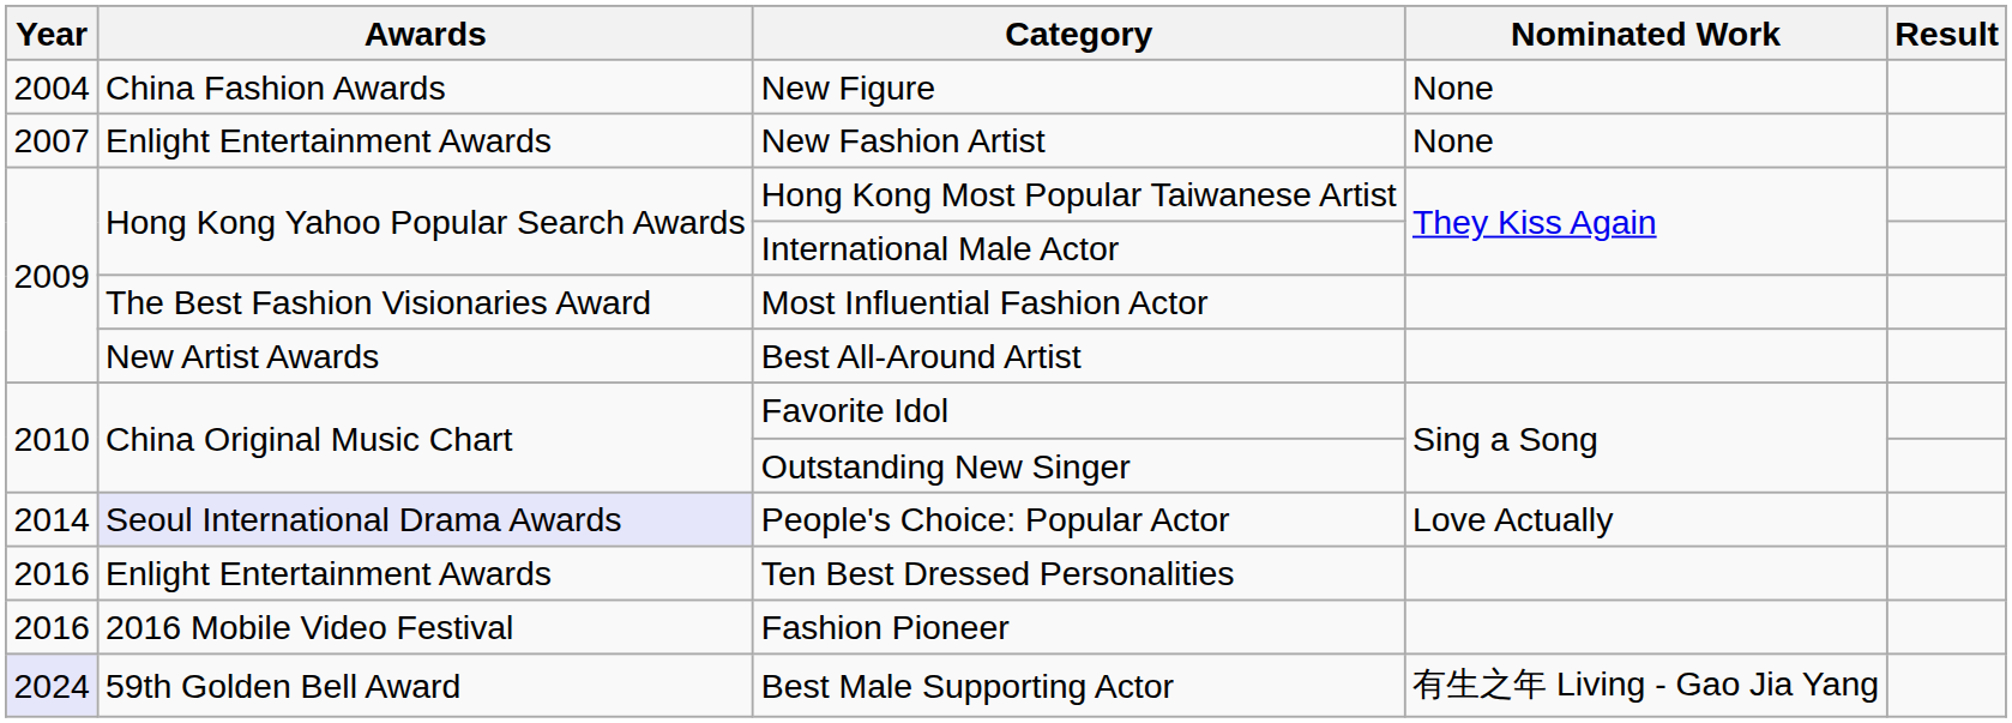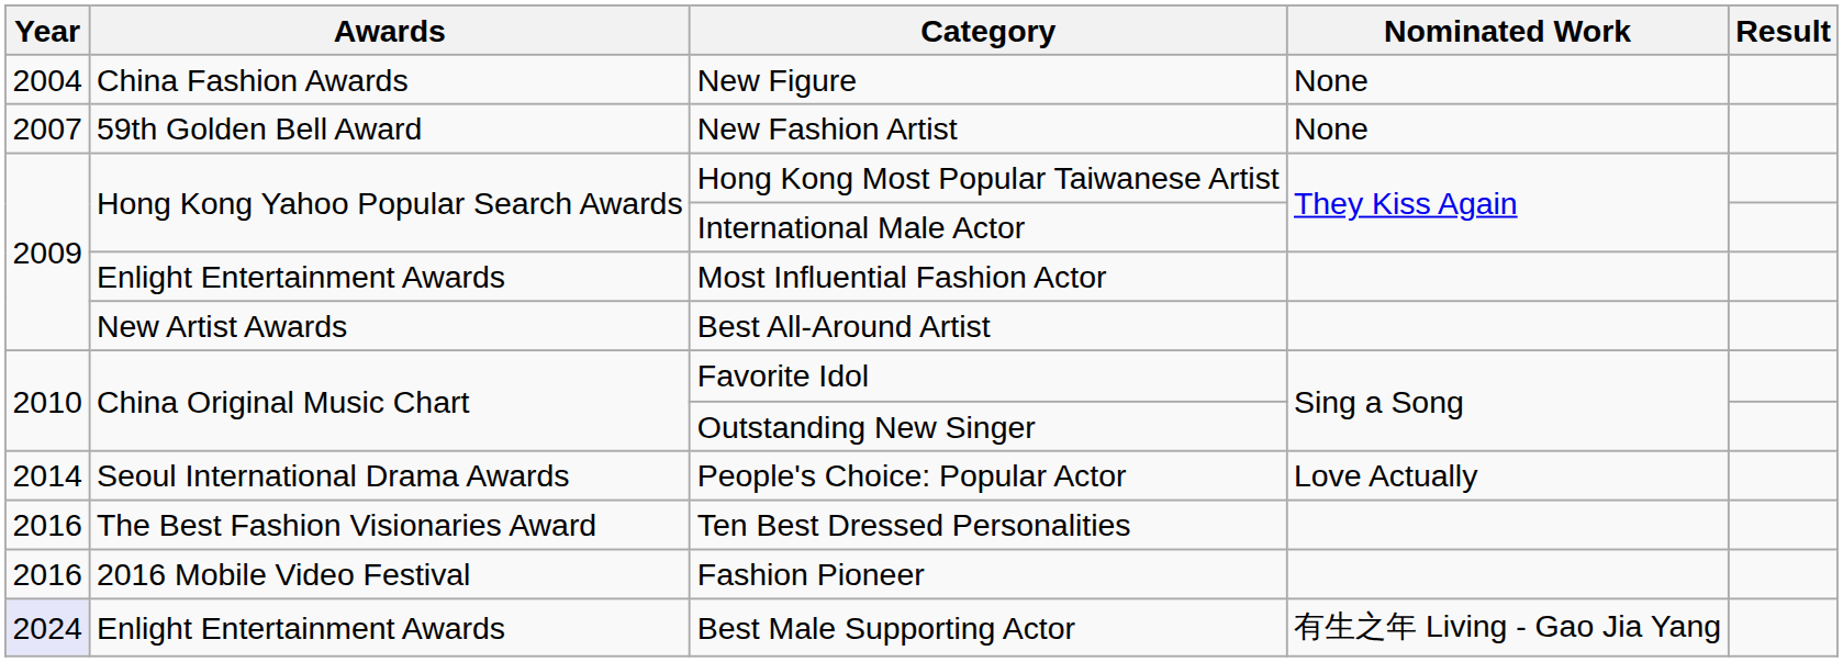 <table class="wikitable" style="font-size: 95%;">
 <tr>
 <th>Year</th>
 <th>Awards</th>
 <th>Category</th>
 <th>Nominated Work</th>
 <th>Result</th>
 </tr>
 <tr>
 <td>2004</td>
 <td>China Fashion Awards</td>
 <td>New Figure</td>
 <td>None</td>
 <td></td>
 </tr>
 <tr>
 <td>2007</td>
-<td>Enlight Entertainment Awards</td>
+<td>59th Golden Bell Award</td>
 <td>New Fashion Artist</td>
 <td>None</td>
 <td></td>
 </tr>
 <tr>
 <td rowspan="4">2009</td>
 <td rowspan="2">Hong Kong Yahoo Popular Search Awards</td>
 <td>Hong Kong Most Popular Taiwanese Artist</td>
 <td rowspan="2"><a href='#'>They Kiss Again</a></td>
 <td></td>
 </tr>
 <tr>
 <td>International Male Actor</td>
 <td></td>
 </tr>
 <tr>
-<td>The Best Fashion Visionaries Award</td>
+<td>Enlight Entertainment Awards</td>
 <td>Most Influential Fashion Actor</td>
 <td></td>
 <td></td>
 </tr>
 <tr>
 <td>New Artist Awards</td>
 <td>Best All-Around Artist</td>
 <td></td>
 <td></td>
 </tr>
 <tr>
 <td rowspan="2">2010</td>
 <td rowspan="2">China Original Music Chart</td>
 <td>Favorite Idol</td>
 <td rowspan="2">Sing a Song</td>
 <td></td>
 </tr>
 <tr>
 <td>Outstanding New Singer</td>
 <td></td>
 </tr>
 <tr>
 <td>2014</td>
-<td style="background: lavender;">Seoul International Drama Awards</td>
+<td>Seoul International Drama Awards</td>
 <td>People's Choice: Popular Actor</td>
 <td>Love Actually</td>
 <td></td>
 </tr>
 <tr>
 <td>2016</td>
-<td>Enlight Entertainment Awards</td>
+<td>The Best Fashion Visionaries Award</td>
 <td>Ten Best Dressed Personalities</td>
 <td></td>
 <td></td>
 </tr>
 <tr>
 <td>2016</td>
 <td>2016 Mobile Video Festival</td>
 <td>Fashion Pioneer</td>
 <td></td>
 <td></td>
 </tr>
 <tr>
 <td style="background: lavender;">2024</td>
-<td>59th Golden Bell Award</td>
+<td>Enlight Entertainment Awards</td>
 <td>Best Male Supporting Actor</td>
 <td>有生之年 Living - Gao Jia Yang</td>
 <td></td>
 </tr>
 </table>
